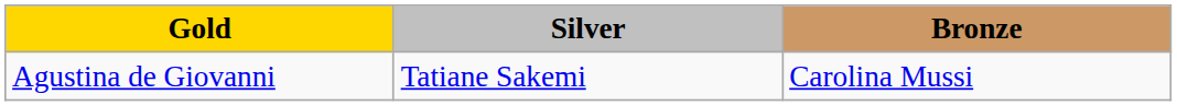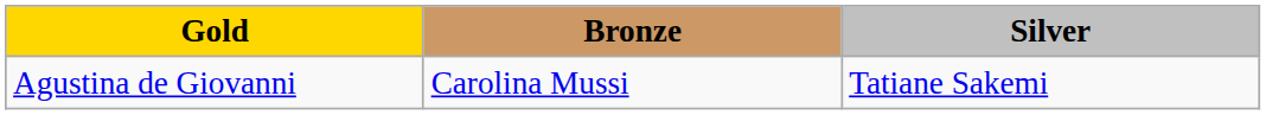 <table class="wikitable" style="text-align:left">
 <tr align="center">
 <td width=200 bgcolor=gold><strong>Gold</strong></td>
+<td width=200 bgcolor=CC9966><strong>Bronze</strong></td>
 <td width=200 bgcolor=silver><strong>Silver</strong></td>
-<td width=200 bgcolor=CC9966><strong>Bronze</strong></td>
 </tr>
 <tr>
 <td><a href='#'>Agustina de Giovanni</a><br><em></em></td>
+<td><a href='#'>Carolina Mussi</a><br><em></em></td>
 <td><a href='#'>Tatiane Sakemi</a><br><em></em></td>
-<td><a href='#'>Carolina Mussi</a><br><em></em></td>
 </tr>
 </table>
